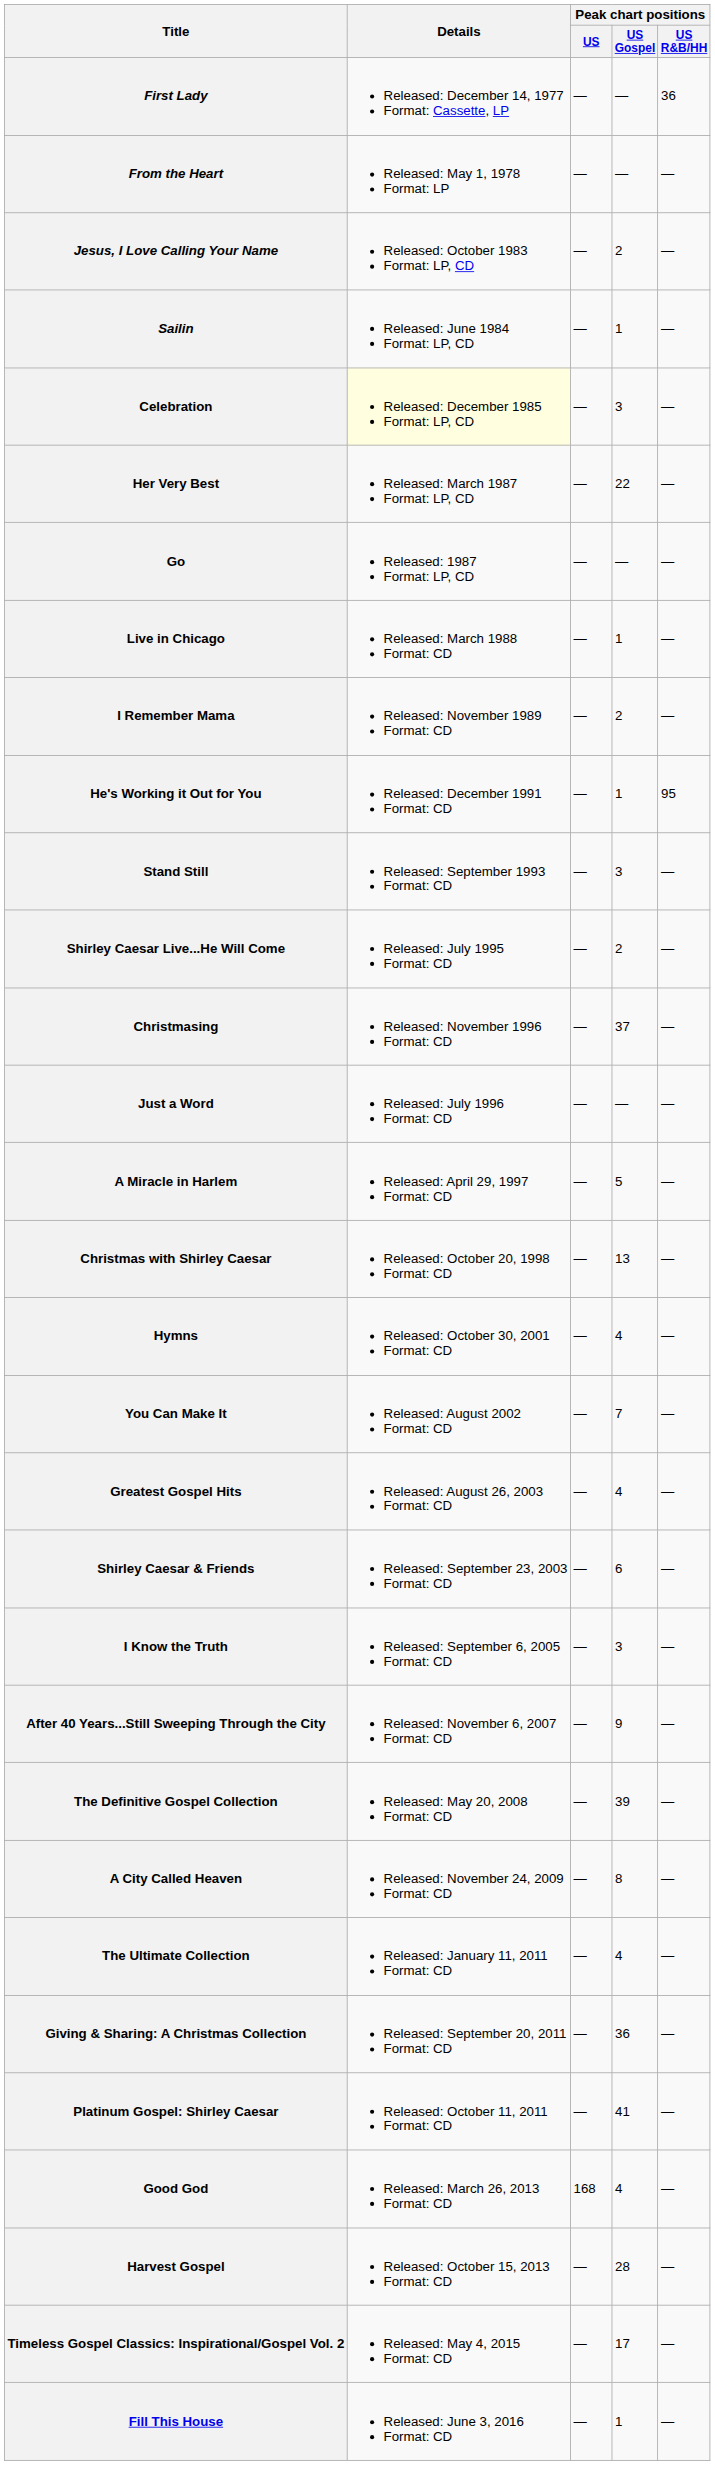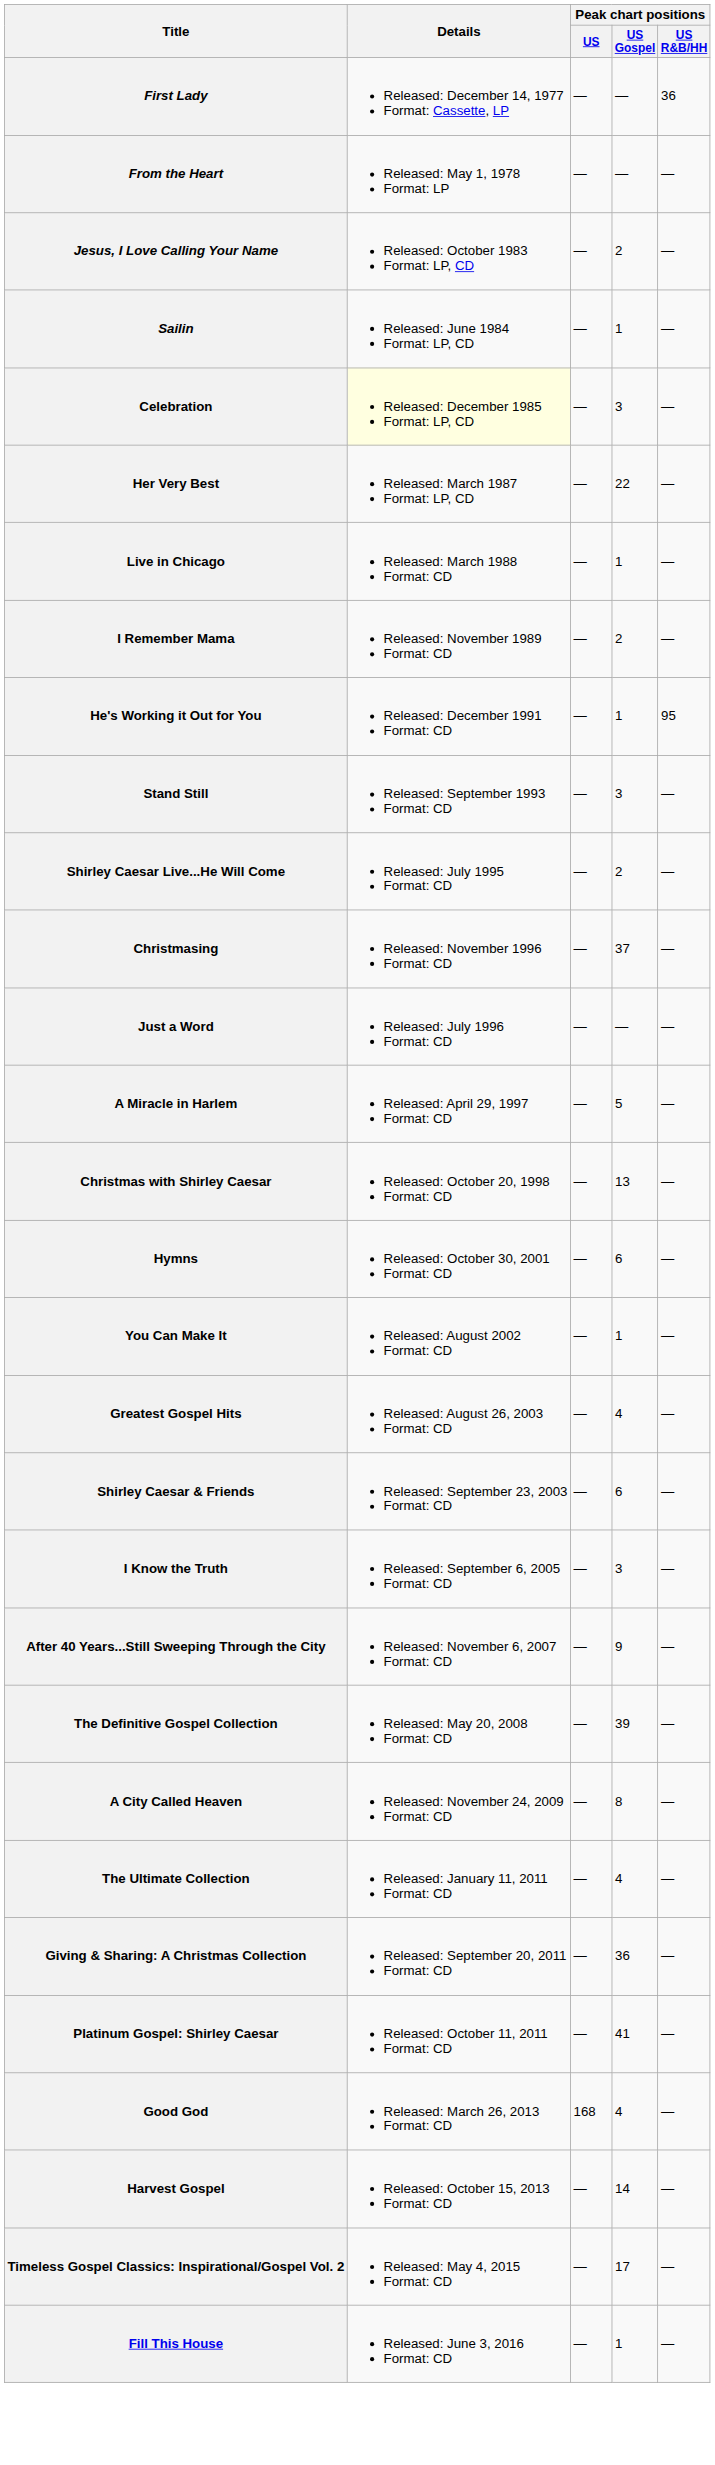 <table class="wikitable mw-collapsible">
 <tr>
 <th rowspan="2">Title</th>
 <th rowspan="2">Details</th>
 <th colspan="3">Peak chart positions</th>
 </tr>
 <tr>
 <th scope="col" style="width:3em;font-size:90%;"><a href='#'>US</a></th>
 <th scope="col" style="width:3em;font-size:90%;"><a href='#'>US<br>Gospel</a></th>
 <th scope="col" style="width:3em;font-size:90%;"><a href='#'>US<br>R&B/HH</a></th>
 </tr>
 <tr scope="row"|>
 <th scope="row"><em>First Lady</em></th>
 <td><br><ul><li>Released: December 14, 1977</li><li>Format: <a href='#'>Cassette</a>, <a href='#'>LP</a></li></ul></td>
 <td>—</td>
 <td>—</td>
 <td>36</td>
 </tr>
 <tr>
 <th scope="row"><em>From the Heart</em></th>
 <td><br><ul><li>Released: May 1, 1978</li><li>Format: LP</li></ul></td>
 <td>—</td>
 <td>—</td>
 <td>—</td>
 </tr>
 <tr>
 <th scope="row"><em>Jesus, I Love Calling Your Name</em></th>
 <td><br><ul><li>Released: October 1983</li><li>Format: LP, <a href='#'>CD</a></li></ul></td>
 <td>—</td>
 <td>2</td>
 <td>—</td>
 </tr>
 <tr>
 <th scope="row"><em>Sailin<strong></th>
 <td><br><ul><li>Released: June 1984</li><li>Format: LP, CD</li></ul></td>
 <td>—</td>
 <td>1</td>
 <td>—</td>
 </tr>
 <tr>
 <th scope="row"></em>Celebration<em></th>
 <td style="background: lightyellow;"><br><ul><li>Released: December 1985</li><li>Format: LP, CD</li></ul></td>
 <td>—</td>
 <td>3</td>
 <td>—</td>
 </tr>
 <tr>
 <th scope="row"></em>Her Very Best<em></th>
 <td><br><ul><li>Released: March 1987</li><li>Format: LP, CD</li></ul></td>
 <td>—</td>
 <td>22</td>
-<td>—</td>
-</tr>
-<tr>
-<th scope="row"></em>Go<em></th>
-<td><br><ul><li>Released: 1987</li><li>Format: LP, CD</li></ul></td>
-<td>—</td>
-<td>—</td>
 <td>—</td>
 </tr>
 <tr>
 <th scope="row"></em>Live in Chicago<em></th>
 <td><br><ul><li>Released:  March 1988</li><li>Format: CD</li></ul></td>
 <td>—</td>
 <td>1</td>
 <td>—</td>
 </tr>
 <tr>
 <th scope="row"></em>I Remember Mama<em></th>
 <td><br><ul><li>Released: November 1989</li><li>Format: CD</li></ul></td>
 <td>—</td>
 <td>2</td>
 <td>—</td>
 </tr>
 <tr>
 <th scope="row"></em>He's Working it Out for You<em></th>
 <td><br><ul><li>Released: December 1991</li><li>Format: CD</li></ul></td>
 <td>—</td>
 <td>1</td>
 <td>95</td>
 </tr>
 <tr>
 <th scope="row"></em>Stand Still<em></th>
 <td><br><ul><li>Released: September 1993</li><li>Format: CD</li></ul></td>
 <td>—</td>
 <td>3</td>
 <td>—</td>
 </tr>
 <tr>
 <th scope="row"></em>Shirley Caesar Live...He Will Come<em></th>
 <td><br><ul><li>Released: July 1995</li><li>Format: CD</li></ul></td>
 <td>—</td>
 <td>2</td>
 <td>—</td>
 </tr>
 <tr>
 <th scope="row"></em>Christmasing<em></th>
 <td><br><ul><li>Released: November 1996</li><li>Format: CD</li></ul></td>
 <td>—</td>
 <td>37</td>
 <td>—</td>
 </tr>
 <tr>
 <th scope="row"></em>Just a Word<em></th>
 <td><br><ul><li>Released: July 1996</li><li>Format: CD</li></ul></td>
 <td>—</td>
 <td>—</td>
 <td>—</td>
 </tr>
 <tr>
 <th scope="row"></em>A Miracle in Harlem<em></th>
 <td><br><ul><li>Released: April 29, 1997</li><li>Format: CD</li></ul></td>
 <td>—</td>
 <td>5</td>
 <td>—</td>
 </tr>
 <tr>
 <th scope="row"></em>Christmas with Shirley Caesar<em></th>
 <td><br><ul><li>Released: October 20, 1998</li><li>Format: CD</li></ul></td>
 <td>—</td>
 <td>13</td>
 <td>—</td>
 </tr>
 <tr>
 <th scope="row"></em>Hymns<em></th>
 <td><br><ul><li>Released: October 30, 2001</li><li>Format: CD</li></ul></td>
 <td>—</td>
-<td>4</td>
+<td>6</td>
 <td>—</td>
 </tr>
 <tr>
 <th scope="row"></em>You Can Make It<em></th>
 <td><br><ul><li>Released: August 2002</li><li>Format: CD</li></ul></td>
 <td>—</td>
-<td>7</td>
+<td>1</td>
 <td>—</td>
 </tr>
 <tr>
 <th scope="row"></em>Greatest Gospel Hits<em></th>
 <td><br><ul><li>Released: August 26, 2003</li><li>Format: CD</li></ul></td>
 <td>—</td>
 <td>4</td>
 <td>—</td>
 </tr>
 <tr>
 <th scope="row"></em>Shirley Caesar & Friends<em></th>
 <td><br><ul><li>Released: September 23, 2003</li><li>Format: CD</li></ul></td>
 <td>—</td>
 <td>6</td>
 <td>—</td>
 </tr>
 <tr>
 <th scope="row"></em>I Know the Truth<em></th>
 <td><br><ul><li>Released: September 6, 2005</li><li>Format: CD</li></ul></td>
 <td>—</td>
 <td>3</td>
 <td>—</td>
 </tr>
 <tr>
 <th scope="row"></em>After 40 Years...Still Sweeping Through the City<em></th>
 <td><br><ul><li>Released: November 6, 2007</li><li>Format: CD</li></ul></td>
 <td>—</td>
 <td>9</td>
 <td>—</td>
 </tr>
 <tr>
 <th scope="row"></em>The Definitive Gospel Collection<em></th>
 <td><br><ul><li>Released: May 20, 2008</li><li>Format: CD</li></ul></td>
 <td>—</td>
 <td>39</td>
 <td>—</td>
 </tr>
 <tr>
 <th scope="row"></em>A City Called Heaven<em></th>
 <td><br><ul><li>Released: November 24, 2009</li><li>Format: CD</li></ul></td>
 <td>—</td>
 <td>8</td>
 <td>—</td>
 </tr>
 <tr>
 <th scope="row"></em>The Ultimate Collection<em></th>
 <td><br><ul><li>Released: January 11, 2011</li><li>Format: CD</li></ul></td>
 <td>—</td>
 <td>4</td>
 <td>—</td>
 </tr>
 <tr>
 <th scope="row"></em>Giving & Sharing: A Christmas Collection<em></th>
 <td><br><ul><li>Released: September 20, 2011</li><li>Format: CD</li></ul></td>
 <td>—</td>
 <td>36</td>
 <td>—</td>
 </tr>
 <tr>
 <th scope="row"></em>Platinum Gospel: Shirley Caesar<em></th>
 <td><br><ul><li>Released: October 11, 2011</li><li>Format: CD</li></ul></td>
 <td>—</td>
 <td>41</td>
 <td>—</td>
 </tr>
 <tr>
 <th scope="row"></em>Good God<em></th>
 <td><br><ul><li>Released: March 26, 2013</li><li>Format: CD</li></ul></td>
 <td>168</td>
 <td>4</td>
 <td>—</td>
 </tr>
 <tr>
 <th scope="row"></em>Harvest Gospel<em></th>
 <td><br><ul><li>Released: October 15, 2013</li><li>Format: CD</li></ul></td>
 <td>—</td>
-<td>28</td>
+<td>14</td>
 <td>—</td>
 </tr>
 <tr>
 <th scope="row"></em>Timeless Gospel Classics: Inspirational/Gospel Vol. 2<em></th>
 <td><br><ul><li>Released: May 4, 2015</li><li>Format: CD</li></ul></td>
 <td>—</td>
 <td>17</td>
 <td>—</td>
 </tr>
 <tr>
 <th scope="row"></em><a href='#'>Fill This House</a><em></th>
 <td><br><ul><li>Released: June 3, 2016</li><li>Format: CD</li></ul></td>
 <td>—</td>
 <td>1</td>
 <td>—</td>
 </tr>
 </table>
